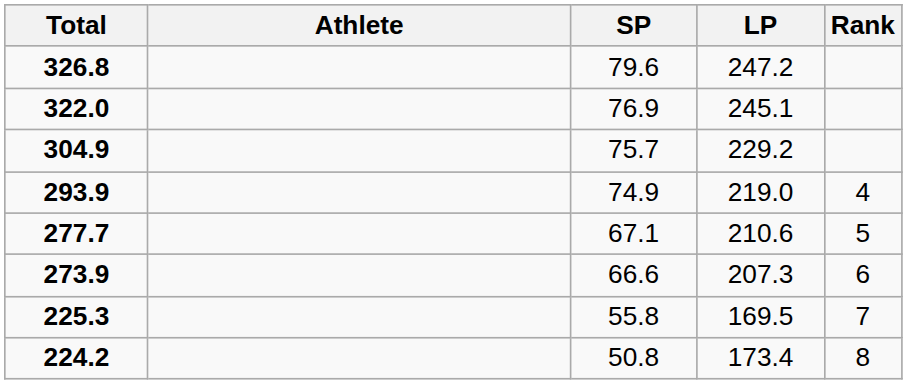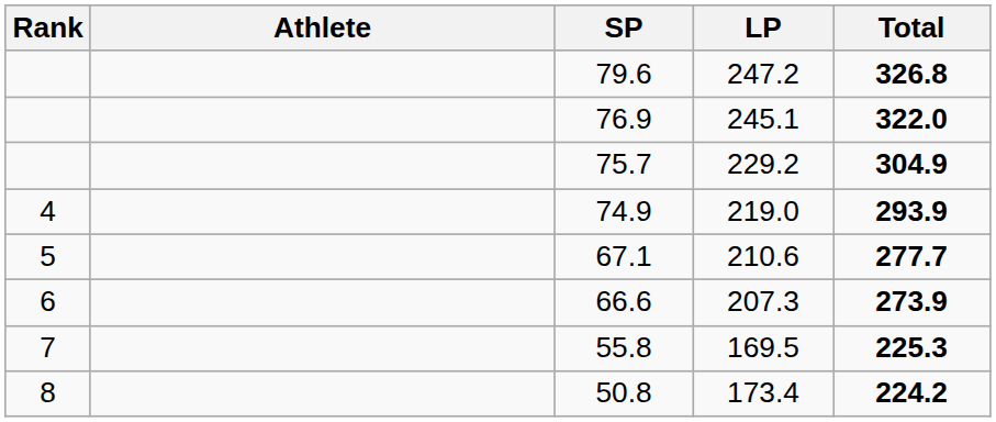 <table class=wikitable style="text-align:center">
 <tr>
-<th width=80>Total</th>
+<th width=40>Rank</th>
 <th width=250>Athlete</th>
 <th width=70>SP</th>
 <th width=70>LP</th>
-<th width=40>Rank</th>
+<th width=80>Total</th>
 </tr>
 <tr>
-<td><strong>326.8</strong></td>
+<td></td>
 <td align=left></td>
 <td>79.6</td>
 <td>247.2</td>
-<td></td>
+<td><strong>326.8</strong></td>
 </tr>
 <tr>
-<td><strong>322.0</strong></td>
+<td></td>
 <td align=left></td>
 <td>76.9</td>
 <td>245.1</td>
-<td></td>
+<td><strong>322.0</strong></td>
 </tr>
 <tr>
-<td><strong>304.9</strong></td>
+<td></td>
 <td align=left></td>
 <td>75.7</td>
 <td>229.2</td>
-<td></td>
+<td><strong>304.9</strong></td>
 </tr>
 <tr>
-<td><strong>293.9</strong></td>
+<td>4</td>
 <td align=left></td>
 <td>74.9</td>
 <td>219.0</td>
-<td>4</td>
+<td><strong>293.9</strong></td>
 </tr>
 <tr>
-<td><strong>277.7</strong></td>
+<td>5</td>
 <td align=left></td>
 <td>67.1</td>
 <td>210.6</td>
-<td>5</td>
+<td><strong>277.7</strong></td>
 </tr>
 <tr>
-<td><strong>273.9</strong></td>
+<td>6</td>
 <td align=left></td>
 <td>66.6</td>
 <td>207.3</td>
-<td>6</td>
+<td><strong>273.9</strong></td>
 </tr>
 <tr>
-<td><strong>225.3</strong></td>
+<td>7</td>
 <td align=left></td>
 <td>55.8</td>
 <td>169.5</td>
-<td>7</td>
+<td><strong>225.3</strong></td>
 </tr>
 <tr>
-<td><strong>224.2</strong></td>
+<td>8</td>
 <td align=left></td>
 <td>50.8</td>
 <td>173.4</td>
-<td>8</td>
+<td><strong>224.2</strong></td>
 </tr>
 </table>
